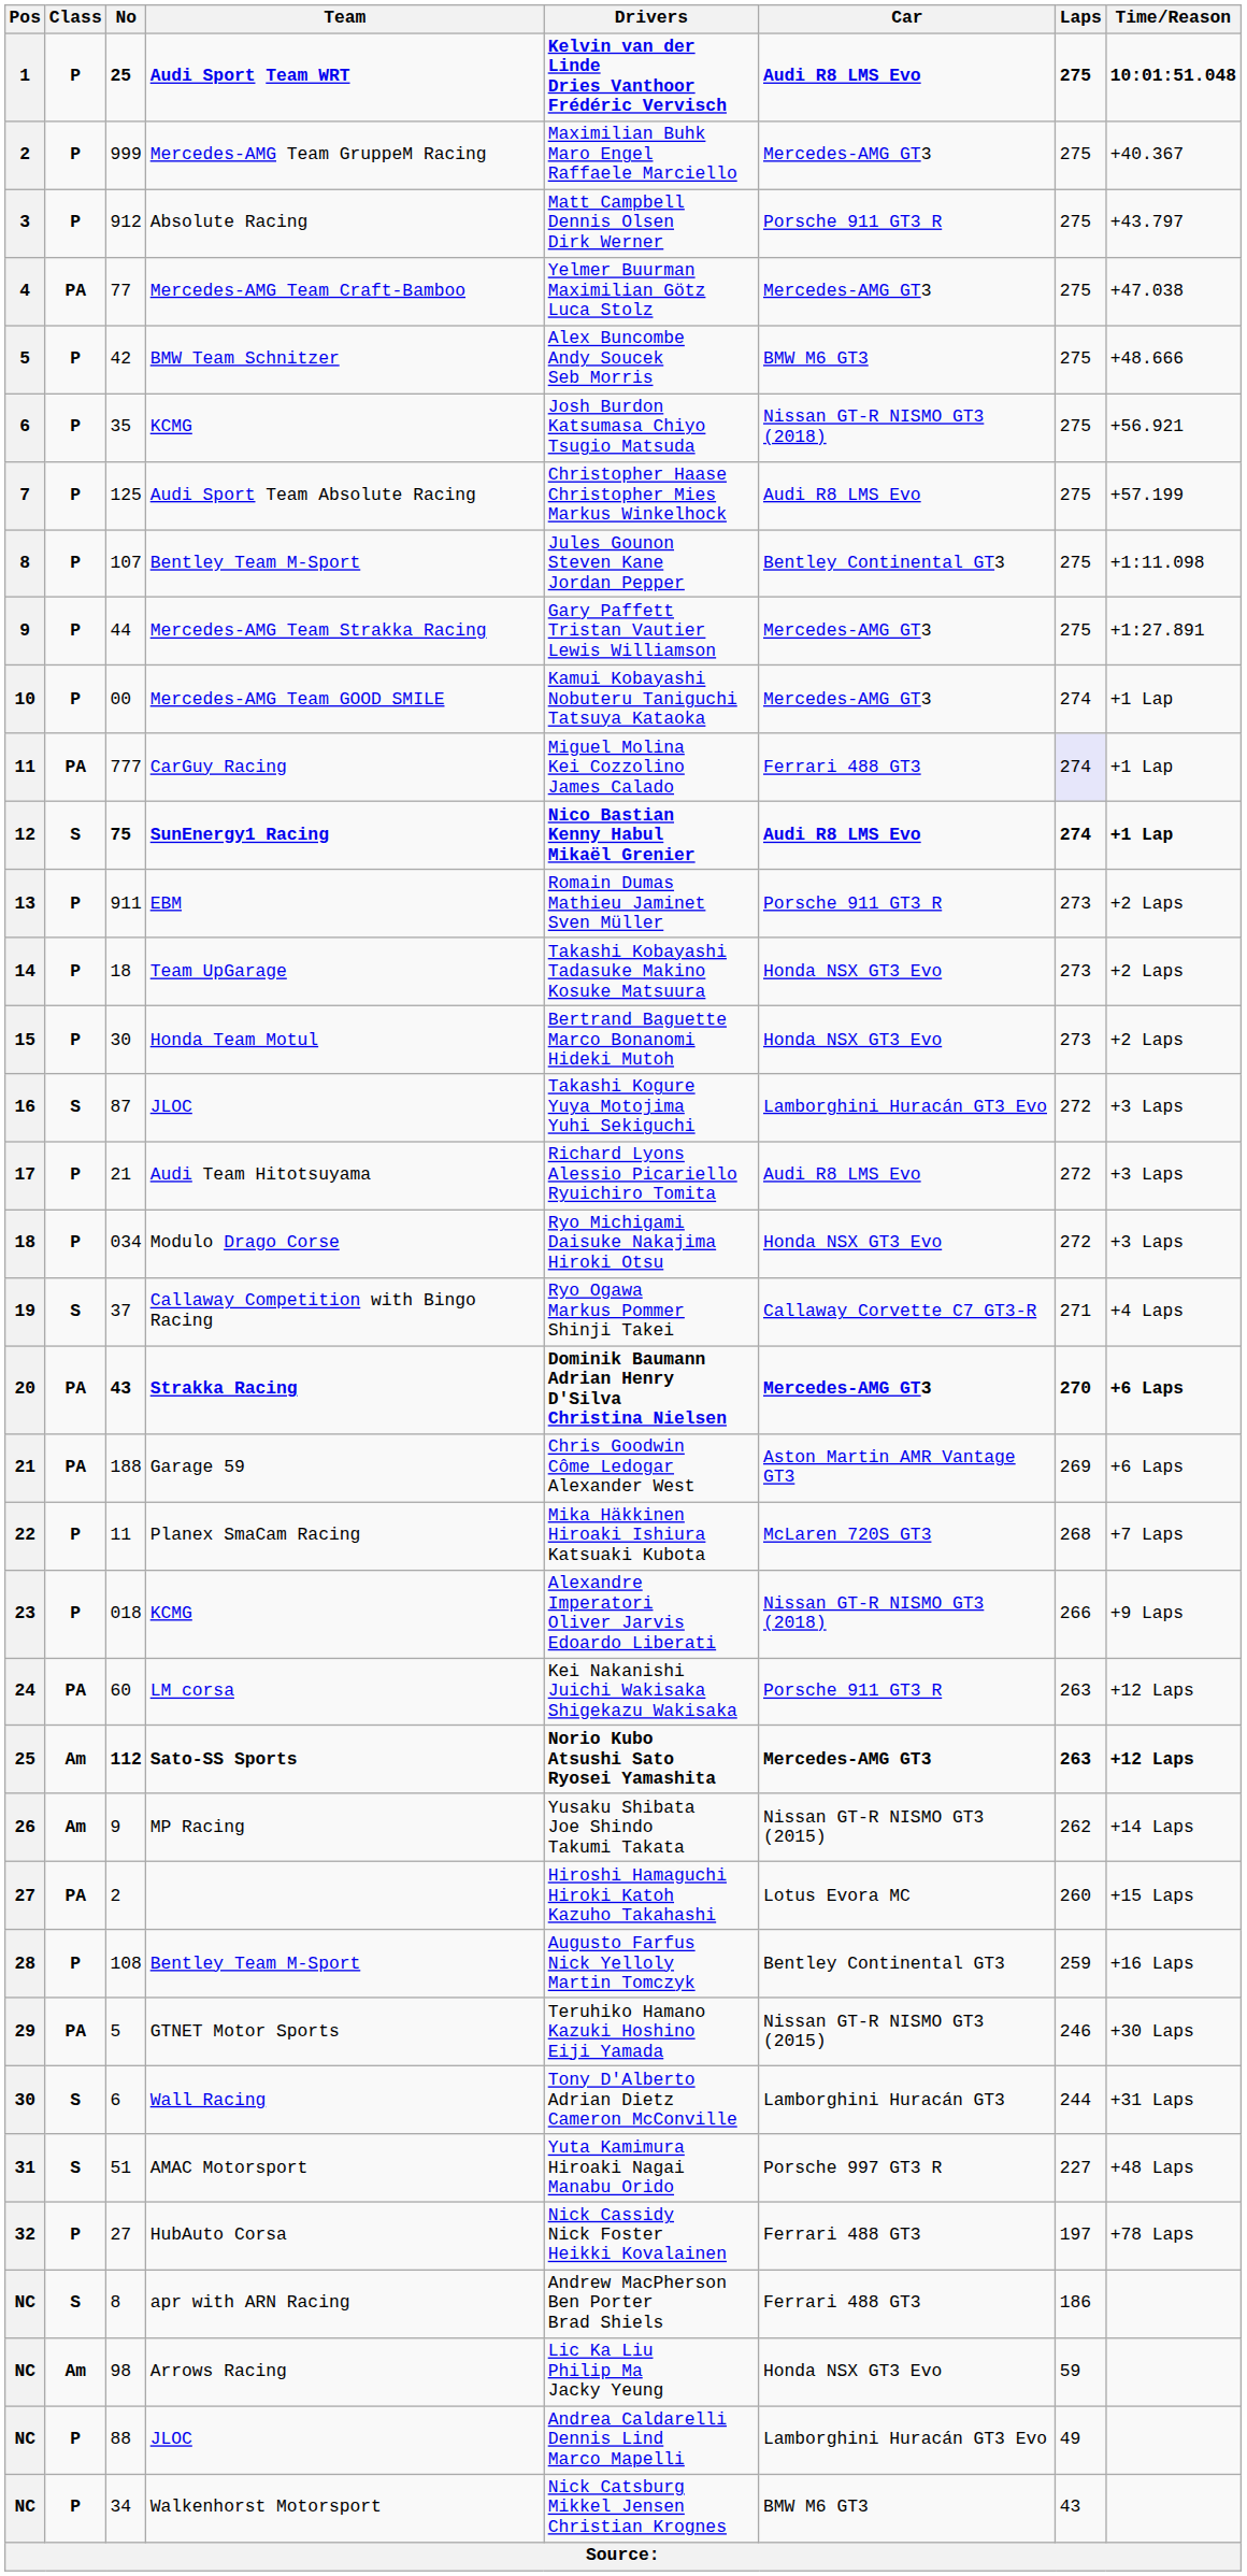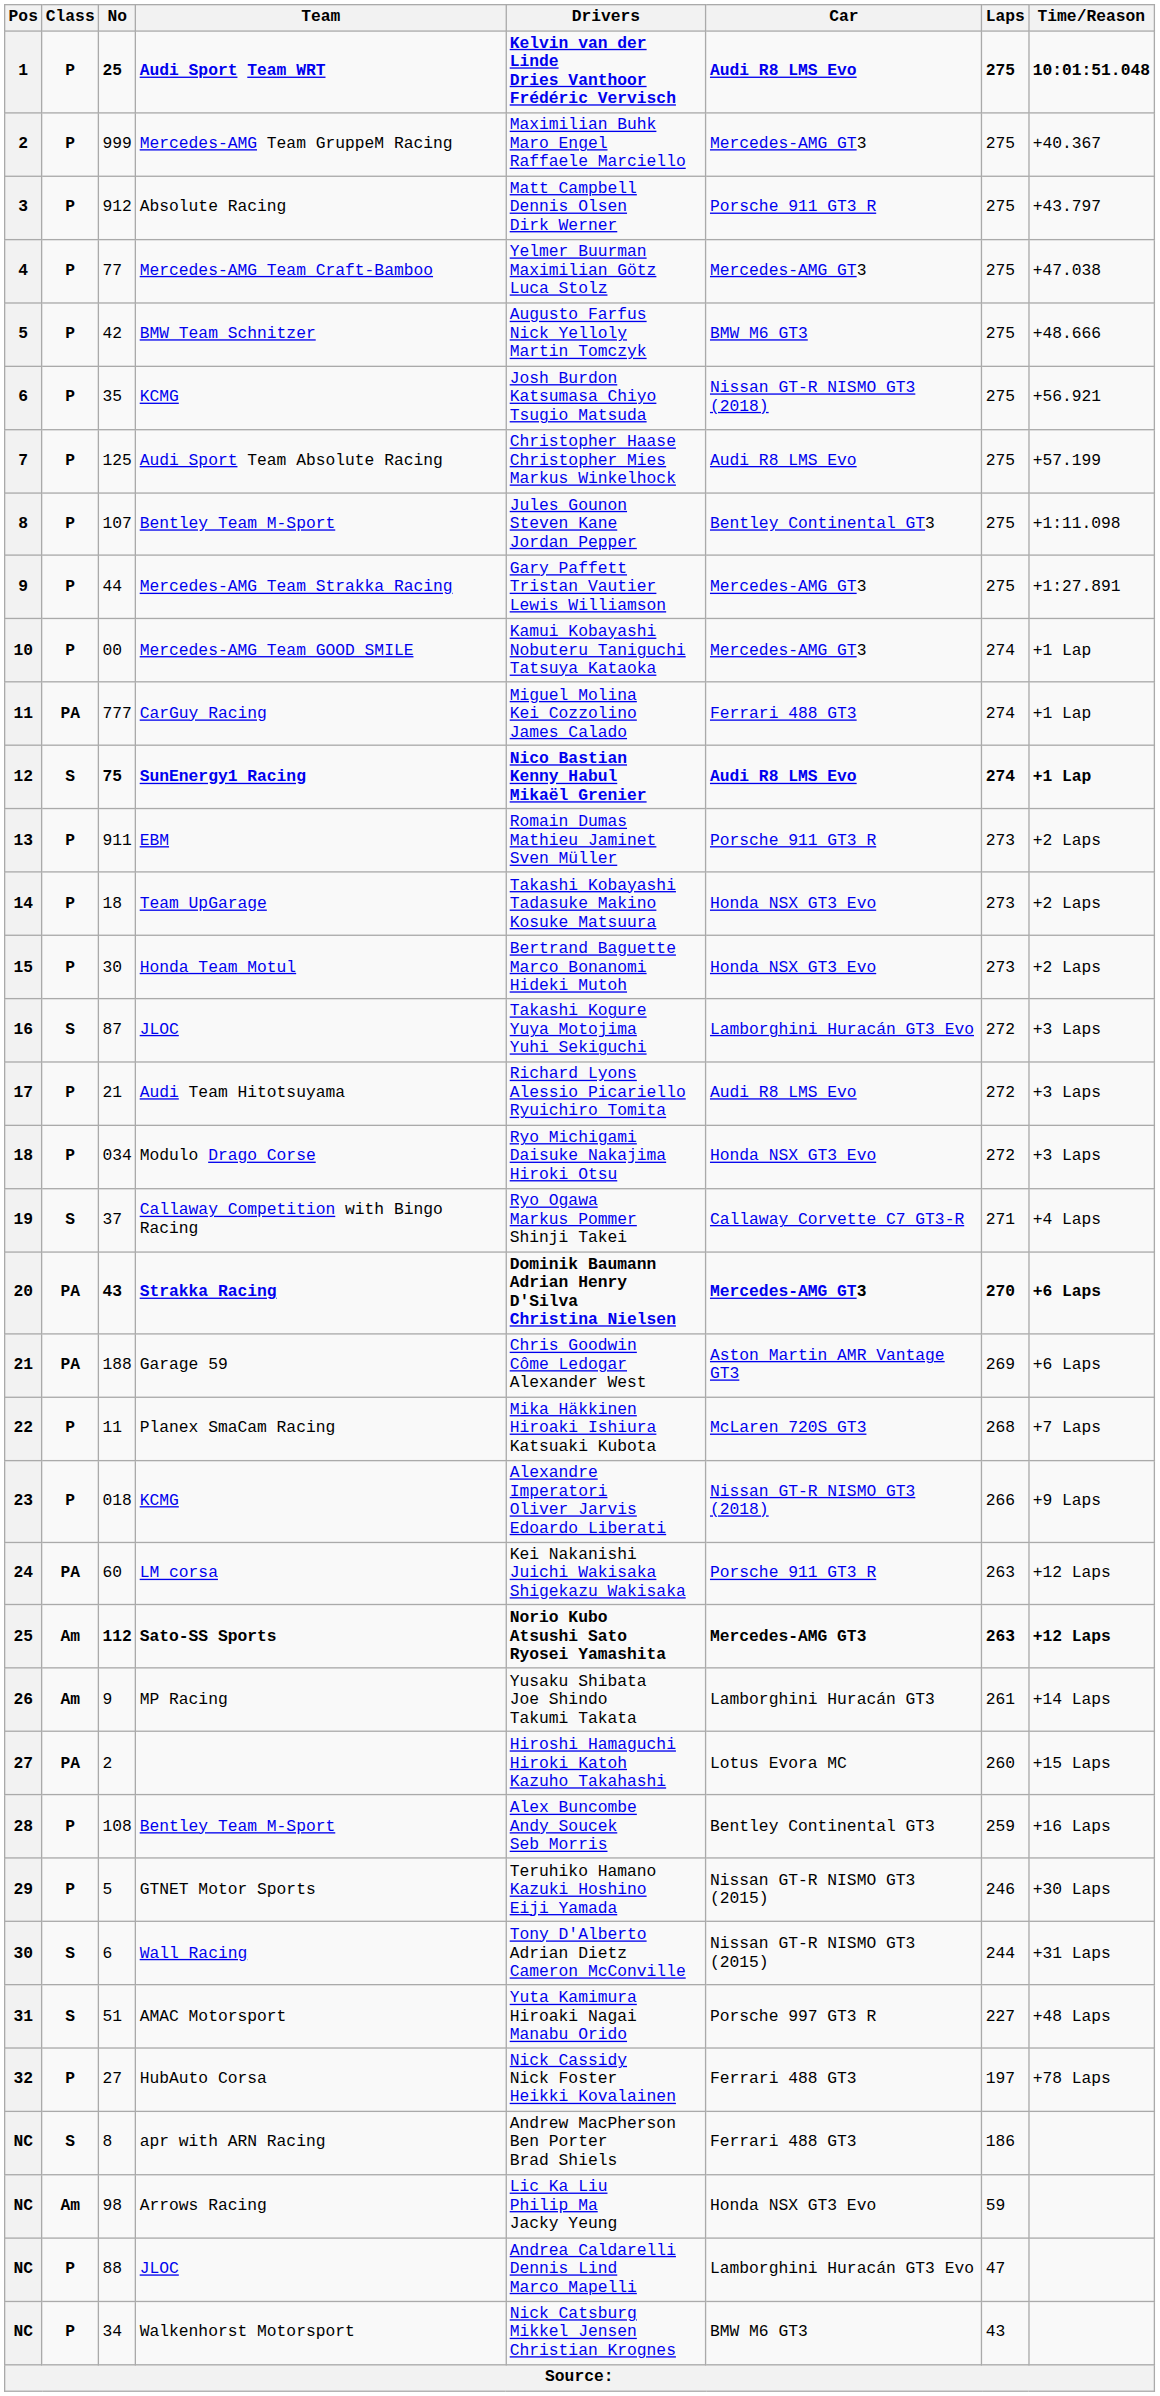 <table class="wikitable sortable" style="font-size: 95%;">
 <tr>
 <th rowspan="1">Pos</th>
 <th rowspan="1">Class</th>
 <th rowspan="1">No</th>
 <th rowspan="1">Team</th>
 <th rowspan="1">Drivers</th>
 <th rowspan="1">Car</th>
 <th rowspan="1">Laps</th>
 <th rowspan="1">Time/Reason</th>
 </tr>
 <tr>
 <th>1</th>
 <td align=center><strong><span>P</span></strong></td>
 <td><strong>25</strong></td>
 <td><strong> <a href='#'>Audi Sport</a> <a href='#'>Team WRT</a></strong></td>
 <td><strong> <a href='#'>Kelvin van der Linde</a></strong><br><strong> <a href='#'>Dries Vanthoor</a><br> <a href='#'>Frédéric Vervisch</a></strong></td>
 <td><a href='#'><strong>Audi R8 LMS Evo</strong></a></td>
 <td><strong>275</strong></td>
 <td><strong>10:01:51.048</strong></td>
 </tr>
 <tr>
 <th>2</th>
 <td align=center><strong><span>P</span></strong></td>
 <td>999</td>
 <td> <a href='#'>Mercedes-AMG</a> Team GruppeM Racing</td>
 <td> <a href='#'>Maximilian Buhk</a><br> <a href='#'>Maro Engel</a><br> <a href='#'>Raffaele Marciello</a></td>
 <td><a href='#'>Mercedes-AMG GT</a>3</td>
 <td>275</td>
 <td>+40.367</td>
 </tr>
 <tr>
 <th>3</th>
 <td align=center><strong><span>P</span></strong></td>
 <td>912</td>
 <td> Absolute Racing</td>
 <td> <a href='#'>Matt Campbell</a><br> <a href='#'>Dennis Olsen</a><br> <a href='#'>Dirk Werner</a></td>
 <td><a href='#'>Porsche 911 GT3 R</a></td>
 <td>275</td>
 <td>+43.797</td>
 </tr>
 <tr>
 <th>4</th>
-<td align=center><strong><span>PA</span></strong></td>
+<td align=center><strong><span>P</span></strong></td>
 <td>77</td>
 <td> <a href='#'>Mercedes-AMG Team Craft-Bamboo</a></td>
 <td> <a href='#'>Yelmer Buurman</a><br> <a href='#'>Maximilian Götz</a><br> <a href='#'>Luca Stolz</a></td>
 <td><a href='#'>Mercedes-AMG GT</a>3</td>
 <td>275</td>
 <td>+47.038</td>
 </tr>
 <tr>
 <th>5</th>
 <td align=center><strong><span>P</span></strong></td>
 <td>42</td>
 <td> <a href='#'>BMW Team Schnitzer</a></td>
-<td> <a href='#'>Alex Buncombe</a><br> <a href='#'>Andy Soucek</a><br> <a href='#'>Seb Morris</a></td>
+<td> <a href='#'>Augusto Farfus</a><br> <a href='#'>Nick Yelloly</a><br> <a href='#'>Martin Tomczyk</a></td>
 <td><a href='#'>BMW M6 GT3</a></td>
 <td>275</td>
 <td>+48.666</td>
 </tr>
 <tr>
 <th>6</th>
 <td align=center><strong><span>P</span></strong></td>
 <td>35</td>
 <td> <a href='#'>KCMG</a></td>
 <td> <a href='#'>Josh Burdon</a><br> <a href='#'>Katsumasa Chiyo</a><br> <a href='#'>Tsugio Matsuda</a></td>
 <td><a href='#'>Nissan GT-R NISMO GT3 (2018)</a></td>
 <td>275</td>
 <td>+56.921</td>
 </tr>
 <tr>
 <th>7</th>
 <td align=center><strong><span>P</span></strong></td>
 <td>125</td>
 <td> <a href='#'>Audi Sport</a> Team Absolute Racing</td>
 <td> <a href='#'>Christopher Haase</a><br> <a href='#'>Christopher Mies</a><br> <a href='#'>Markus Winkelhock</a></td>
 <td><a href='#'>Audi R8 LMS Evo</a></td>
 <td>275</td>
 <td>+57.199</td>
 </tr>
 <tr>
 <th>8</th>
 <td align=center><strong><span>P</span></strong></td>
 <td>107</td>
 <td> <a href='#'>Bentley Team M-Sport</a></td>
 <td> <a href='#'>Jules Gounon</a><br> <a href='#'>Steven Kane</a><br> <a href='#'>Jordan Pepper</a></td>
 <td><a href='#'>Bentley Continental GT</a>3</td>
 <td>275</td>
 <td>+1:11.098</td>
 </tr>
 <tr>
 <th>9</th>
 <td align=center><strong><span>P</span></strong></td>
 <td>44</td>
 <td> <a href='#'>Mercedes-AMG Team Strakka Racing</a></td>
 <td> <a href='#'>Gary Paffett</a><br> <a href='#'>Tristan Vautier</a><br> <a href='#'>Lewis Williamson</a></td>
 <td><a href='#'>Mercedes-AMG GT</a>3</td>
 <td>275</td>
 <td>+1:27.891</td>
 </tr>
 <tr>
 <th>10</th>
 <td align=center><strong><span>P</span></strong></td>
 <td>00</td>
 <td> <a href='#'>Mercedes-AMG Team GOOD SMILE</a></td>
 <td> <a href='#'>Kamui Kobayashi</a><br> <a href='#'>Nobuteru Taniguchi</a><br> <a href='#'>Tatsuya Kataoka</a></td>
 <td><a href='#'>Mercedes-AMG GT</a>3</td>
 <td>274</td>
 <td>+1 Lap</td>
 </tr>
 <tr>
 <th>11</th>
 <td align=center><strong><span>PA</span></strong></td>
 <td>777</td>
 <td> <a href='#'>CarGuy Racing</a></td>
 <td> <a href='#'>Miguel Molina</a><br> <a href='#'>Kei Cozzolino</a><br> <a href='#'>James Calado</a></td>
 <td><a href='#'>Ferrari 488 GT3</a></td>
-<td style="background: lavender;">274</td>
+<td>274</td>
 <td>+1 Lap</td>
 </tr>
 <tr>
 <th>12</th>
 <td align=center><strong><span>S</span></strong></td>
 <td><strong>75</strong></td>
 <td><strong> <a href='#'>SunEnergy1 Racing</a></strong></td>
 <td><strong> <a href='#'>Nico Bastian</a></strong><br><strong> <a href='#'>Kenny Habul</a></strong><br><strong> <a href='#'>Mikaël Grenier</a></strong></td>
 <td><a href='#'><strong>Audi R8 LMS Evo</strong></a></td>
 <td><strong>274</strong></td>
 <td><strong>+1 Lap</strong></td>
 </tr>
 <tr>
 <th>13</th>
 <td align=center><strong><span>P</span></strong></td>
 <td>911</td>
 <td> <a href='#'>EBM</a></td>
 <td> <a href='#'>Romain Dumas</a><br> <a href='#'>Mathieu Jaminet</a><br> <a href='#'>Sven Müller</a></td>
 <td><a href='#'>Porsche 911 GT3 R</a></td>
 <td>273</td>
 <td>+2 Laps</td>
 </tr>
 <tr>
 <th>14</th>
 <td align=center><strong><span>P</span></strong></td>
 <td>18</td>
 <td> <a href='#'>Team UpGarage</a></td>
 <td> <a href='#'>Takashi Kobayashi</a><br> <a href='#'>Tadasuke Makino</a><br> <a href='#'>Kosuke Matsuura</a></td>
 <td><a href='#'>Honda NSX GT3 Evo</a></td>
 <td>273</td>
 <td>+2 Laps</td>
 </tr>
 <tr>
 <th>15</th>
 <td align=center><strong><span>P</span></strong></td>
 <td>30</td>
 <td> <a href='#'>Honda Team Motul</a></td>
 <td> <a href='#'>Bertrand Baguette</a><br> <a href='#'>Marco Bonanomi</a><br> <a href='#'>Hideki Mutoh</a></td>
 <td><a href='#'>Honda NSX GT3 Evo</a></td>
 <td>273</td>
 <td>+2 Laps</td>
 </tr>
 <tr>
 <th>16</th>
 <td align=center><strong><span>S</span></strong></td>
 <td>87</td>
 <td> <a href='#'>JLOC</a></td>
 <td> <a href='#'>Takashi Kogure</a><br> <a href='#'>Yuya Motojima</a><br> <a href='#'>Yuhi Sekiguchi</a></td>
 <td><a href='#'>Lamborghini Huracán GT3 Evo</a></td>
 <td>272</td>
 <td>+3 Laps</td>
 </tr>
 <tr>
 <th>17</th>
 <td align=center><strong><span>P</span></strong></td>
 <td>21</td>
 <td> <a href='#'>Audi</a> Team Hitotsuyama</td>
 <td> <a href='#'>Richard Lyons</a><br> <a href='#'>Alessio Picariello</a><br> <a href='#'>Ryuichiro Tomita</a></td>
 <td><a href='#'>Audi R8 LMS Evo</a></td>
 <td>272</td>
 <td>+3 Laps</td>
 </tr>
 <tr>
 <th>18</th>
 <td align=center><strong><span>P</span></strong></td>
 <td>034</td>
 <td> Modulo <a href='#'>Drago Corse</a></td>
 <td> <a href='#'>Ryo Michigami</a><br> <a href='#'>Daisuke Nakajima</a><br> <a href='#'>Hiroki Otsu</a></td>
 <td><a href='#'>Honda NSX GT3 Evo</a></td>
 <td>272</td>
 <td>+3 Laps</td>
 </tr>
 <tr>
 <th>19</th>
 <td align=center><strong><span>S</span></strong></td>
 <td>37</td>
 <td> <a href='#'>Callaway Competition</a> with Bingo Racing</td>
 <td> <a href='#'>Ryo Ogawa</a><br> <a href='#'>Markus Pommer</a><br> Shinji Takei</td>
 <td><a href='#'>Callaway Corvette C7 GT3-R</a></td>
 <td>271</td>
 <td>+4 Laps</td>
 </tr>
 <tr>
 <th>20</th>
 <td align=center><strong><span>PA</span></strong></td>
 <td><strong>43</strong></td>
 <td><strong> <a href='#'>Strakka Racing</a></strong></td>
 <td><strong> Dominik Baumann</strong><br><strong> Adrian Henry D'Silva</strong><br><strong> <a href='#'>Christina Nielsen</a></strong></td>
 <td><strong><a href='#'>Mercedes-AMG GT</a>3</strong></td>
 <td><strong>270</strong></td>
 <td><strong>+6 Laps</strong></td>
 </tr>
 <tr>
 <th>21</th>
 <td align=center><strong><span>PA</span></strong></td>
 <td>188</td>
 <td> Garage 59</td>
 <td> <a href='#'>Chris Goodwin</a><br> <a href='#'>Côme Ledogar</a><br> Alexander West</td>
 <td><a href='#'>Aston Martin AMR Vantage GT3</a></td>
 <td>269</td>
 <td>+6 Laps</td>
 </tr>
 <tr>
 <th>22</th>
 <td align=center><strong><span>P</span></strong></td>
 <td>11</td>
 <td> Planex SmaCam Racing</td>
 <td> <a href='#'>Mika Häkkinen</a><br> <a href='#'>Hiroaki Ishiura</a><br> Katsuaki Kubota</td>
 <td><a href='#'>McLaren 720S GT3</a></td>
 <td>268</td>
 <td>+7 Laps</td>
 </tr>
 <tr>
 <th>23</th>
 <td align=center><strong><span>P</span></strong></td>
 <td>018</td>
 <td> <a href='#'>KCMG</a></td>
 <td> <a href='#'>Alexandre Imperatori</a><br> <a href='#'>Oliver Jarvis</a><br> <a href='#'>Edoardo Liberati</a></td>
 <td><a href='#'>Nissan GT-R NISMO GT3 (2018)</a></td>
 <td>266</td>
 <td>+9 Laps</td>
 </tr>
 <tr>
 <th>24</th>
 <td align=center><strong><span>PA</span></strong></td>
 <td>60</td>
 <td> <a href='#'>LM corsa</a></td>
 <td> Kei Nakanishi<br> <a href='#'>Juichi Wakisaka</a><br> <a href='#'>Shigekazu Wakisaka</a></td>
 <td><a href='#'>Porsche 911 GT3 R</a></td>
 <td>263</td>
 <td>+12 Laps</td>
 </tr>
 <tr>
 <th>25</th>
 <td align=center><strong><span>Am</span></strong></td>
 <td><strong>112</strong></td>
 <td><strong> Sato-SS Sports</strong></td>
 <td><strong> Norio Kubo</strong><br><strong> Atsushi Sato</strong><br><strong> Ryosei Yamashita</strong></td>
 <td><strong>Mercedes-AMG GT3</strong></td>
 <td><strong>263</strong></td>
 <td><strong>+12 Laps</strong></td>
 </tr>
 <tr>
 <th>26</th>
 <td align=center><strong><span>Am</span></strong></td>
 <td>9</td>
 <td> MP Racing</td>
 <td> Yusaku Shibata<br> Joe Shindo<br> Takumi Takata</td>
-<td>Nissan GT-R NISMO GT3 (2015)</td>
-<td>262</td>
+<td>Lamborghini Huracán GT3</td>
+<td>261</td>
 <td>+14 Laps</td>
 </tr>
 <tr>
 <th>27</th>
 <td align=center><strong><span>PA</span></strong></td>
 <td>2</td>
 <td> </td>
 <td> <a href='#'>Hiroshi Hamaguchi</a><br> <a href='#'>Hiroki Katoh</a><br> <a href='#'>Kazuho Takahashi</a></td>
 <td>Lotus Evora MC</td>
 <td>260</td>
 <td>+15 Laps</td>
 </tr>
 <tr>
 <th>28</th>
 <td align=center><strong><span>P</span></strong></td>
 <td>108</td>
 <td> <a href='#'>Bentley Team M-Sport</a></td>
-<td> <a href='#'>Augusto Farfus</a><br> <a href='#'>Nick Yelloly</a><br> <a href='#'>Martin Tomczyk</a></td>
+<td> <a href='#'>Alex Buncombe</a><br> <a href='#'>Andy Soucek</a><br> <a href='#'>Seb Morris</a></td>
 <td>Bentley Continental GT3</td>
 <td>259</td>
 <td>+16 Laps</td>
 </tr>
 <tr>
 <th>29</th>
-<td align=center><strong><span>PA</span></strong></td>
+<td align=center><strong><span>P</span></strong></td>
 <td>5</td>
 <td> GTNET Motor Sports</td>
 <td> Teruhiko Hamano<br> <a href='#'>Kazuki Hoshino</a><br> <a href='#'>Eiji Yamada</a></td>
 <td>Nissan GT-R NISMO GT3 (2015)</td>
 <td>246</td>
 <td>+30 Laps</td>
 </tr>
 <tr>
 <th>30</th>
 <td align=center><strong><span>S</span></strong></td>
 <td>6</td>
 <td> <a href='#'>Wall Racing</a></td>
 <td> <a href='#'>Tony D'Alberto</a><br> Adrian Dietz<br> <a href='#'>Cameron McConville</a></td>
-<td>Lamborghini Huracán GT3</td>
+<td>Nissan GT-R NISMO GT3 (2015)</td>
 <td>244</td>
 <td>+31 Laps</td>
 </tr>
 <tr>
 <th>31</th>
 <td align=center><strong><span>S</span></strong></td>
 <td>51</td>
 <td> AMAC Motorsport</td>
 <td> <a href='#'>Yuta Kamimura</a><br> Hiroaki Nagai<br> <a href='#'>Manabu Orido</a></td>
 <td>Porsche 997 GT3 R</td>
 <td>227</td>
 <td>+48 Laps</td>
 </tr>
 <tr>
 <th>32</th>
 <td align=center><strong><span>P</span></strong></td>
 <td>27</td>
 <td> HubAuto Corsa</td>
 <td> <a href='#'>Nick Cassidy</a><br> Nick Foster<br> <a href='#'>Heikki Kovalainen</a></td>
 <td>Ferrari 488 GT3</td>
 <td>197</td>
 <td>+78 Laps</td>
 </tr>
 <tr>
 <th>NC</th>
 <td align=center><strong><span>S</span></strong></td>
 <td>8</td>
 <td> apr with ARN Racing</td>
 <td> Andrew MacPherson<br> Ben Porter<br> Brad Shiels</td>
 <td>Ferrari 488 GT3</td>
 <td>186</td>
 <td></td>
 </tr>
 <tr>
 <th>NC</th>
 <td align=center><strong><span>Am</span></strong></td>
 <td>98</td>
 <td> Arrows Racing</td>
 <td> <a href='#'>Lic Ka Liu</a><br> <a href='#'>Philip Ma</a><br> Jacky Yeung</td>
 <td>Honda NSX GT3 Evo</td>
 <td>59</td>
 <td></td>
 </tr>
 <tr>
 <th>NC</th>
 <td align=center><strong><span>P</span></strong></td>
 <td>88</td>
 <td> <a href='#'>JLOC</a></td>
 <td> <a href='#'>Andrea Caldarelli</a><br> <a href='#'>Dennis Lind</a><br> <a href='#'>Marco Mapelli</a></td>
 <td>Lamborghini Huracán GT3 Evo</td>
-<td>49</td>
+<td>47</td>
 <td></td>
 </tr>
 <tr>
 <th>NC</th>
 <td align=center><strong><span>P</span></strong></td>
 <td>34</td>
 <td> Walkenhorst Motorsport</td>
 <td> <a href='#'>Nick Catsburg</a><br> <a href='#'>Mikkel Jensen</a><br> <a href='#'>Christian Krognes</a></td>
 <td>BMW M6 GT3</td>
 <td>43</td>
 <td></td>
 </tr>
 <tr>
 <th colspan="8">Source: </th>
 </tr>
 </table>
